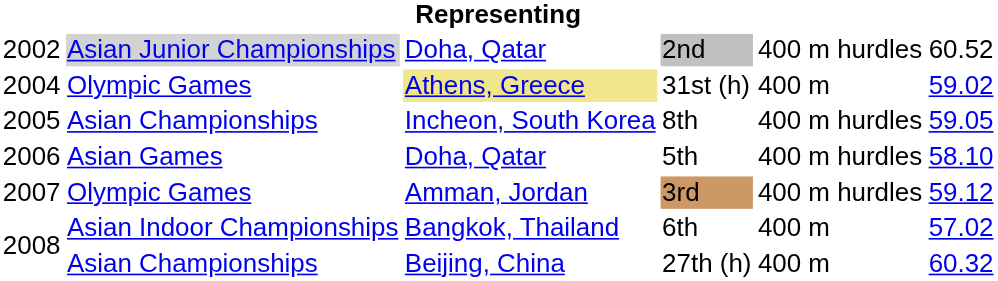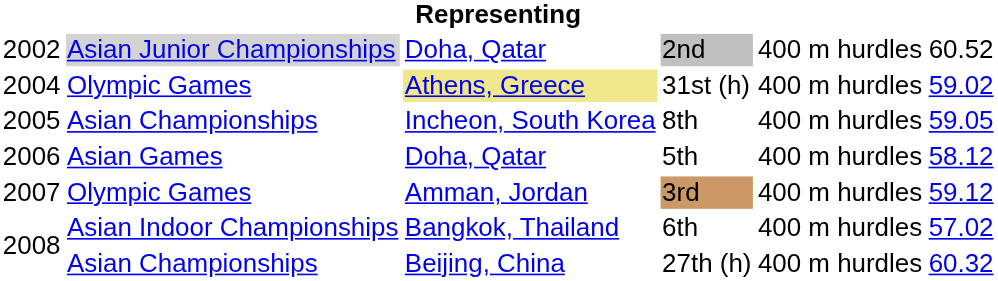 <table>
 <tr>
 <th colspan="6">Representing </th>
 </tr>
 <tr>
 <td>2002</td>
 <td style="background: lightgrey;"><a href='#'>Asian Junior Championships</a></td>
 <td><a href='#'>Doha, Qatar</a></td>
 <td bgcolor=silver>2nd</td>
 <td>400 m hurdles</td>
 <td>60.52</td>
 </tr>
 <tr>
 <td>2004</td>
 <td><a href='#'>Olympic Games</a></td>
 <td style="background: khaki;"><a href='#'>Athens, Greece</a></td>
 <td>31st (h)</td>
-<td>400 m</td>
+<td>400 m hurdles</td>
 <td><a href='#'>59.02</a></td>
 </tr>
 <tr>
 <td>2005</td>
 <td><a href='#'>Asian Championships</a></td>
 <td><a href='#'>Incheon, South Korea</a></td>
 <td>8th</td>
 <td>400 m hurdles</td>
 <td><a href='#'>59.05</a></td>
 </tr>
 <tr>
 <td>2006</td>
 <td><a href='#'>Asian Games</a></td>
 <td><a href='#'>Doha, Qatar</a></td>
 <td>5th</td>
 <td>400 m hurdles</td>
-<td><a href='#'>58.10</a></td>
+<td><a href='#'>58.12</a></td>
 </tr>
 <tr>
 <td>2007</td>
 <td><a href='#'>Olympic Games</a></td>
 <td><a href='#'>Amman, Jordan</a></td>
 <td bgcolor=cc9966>3rd</td>
 <td>400 m hurdles</td>
 <td><a href='#'>59.12</a></td>
 </tr>
 <tr>
 <td rowspan=2>2008</td>
 <td><a href='#'>Asian Indoor Championships</a></td>
 <td><a href='#'>Bangkok, Thailand</a></td>
 <td>6th</td>
-<td>400 m</td>
+<td>400 m hurdles</td>
 <td><a href='#'>57.02</a></td>
 </tr>
 <tr>
 <td><a href='#'>Asian Championships</a></td>
 <td><a href='#'>Beijing, China</a></td>
 <td>27th (h)</td>
-<td>400 m</td>
+<td>400 m hurdles</td>
 <td><a href='#'>60.32</a></td>
 </tr>
 </table>
